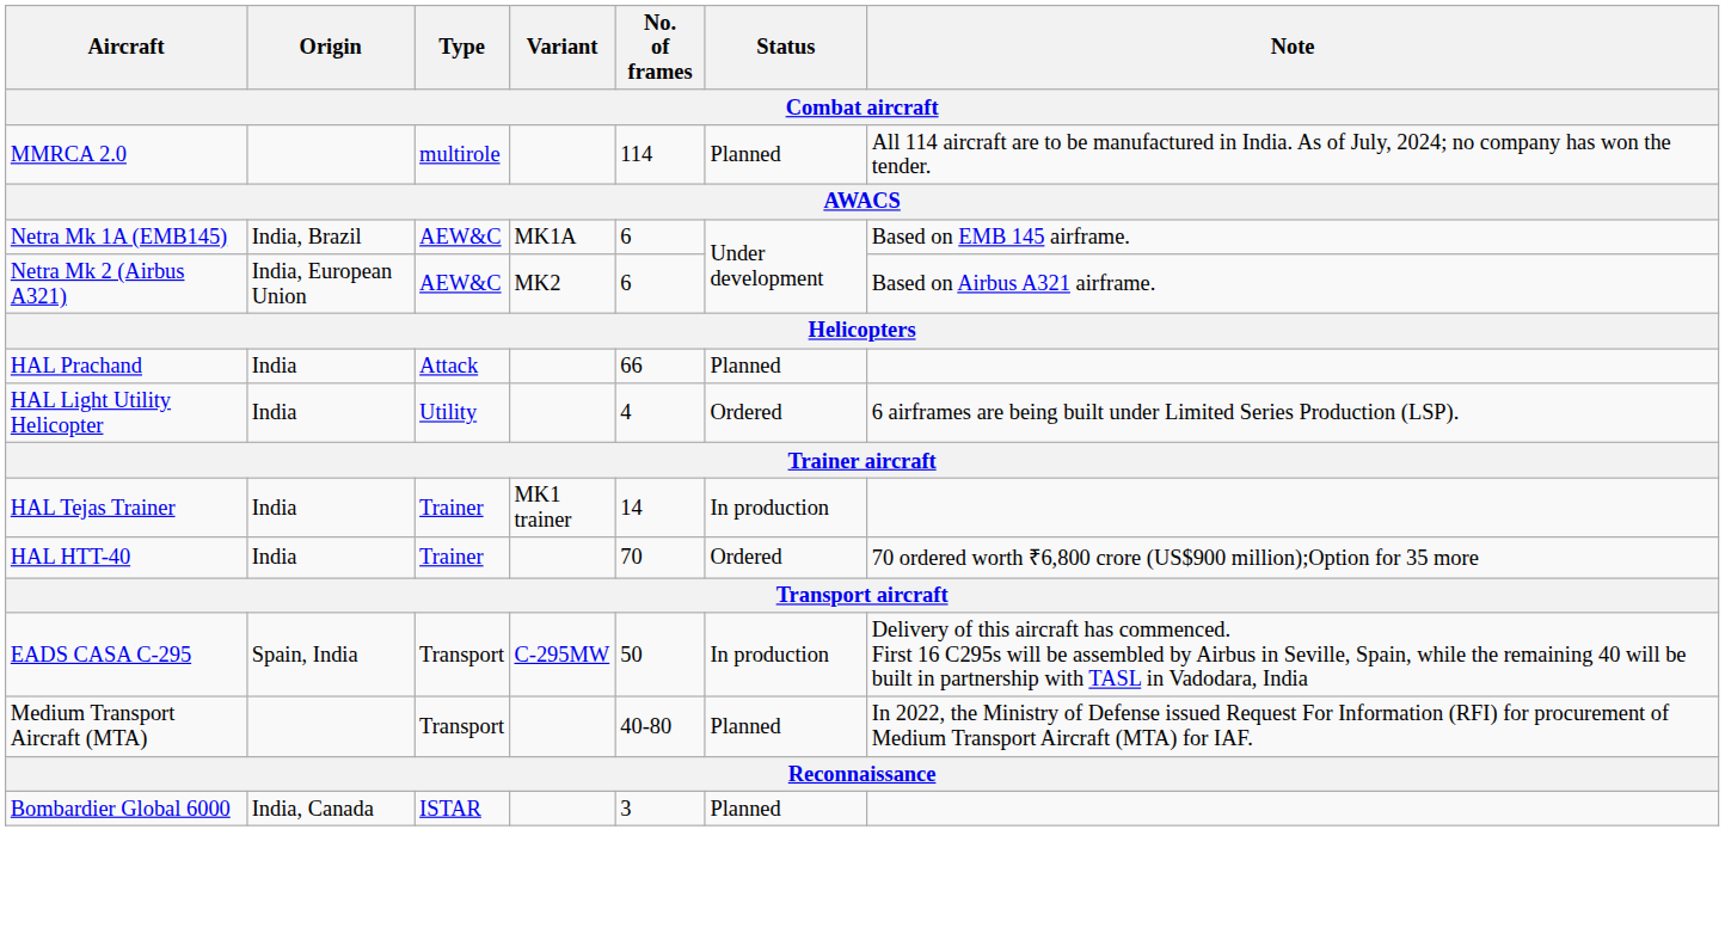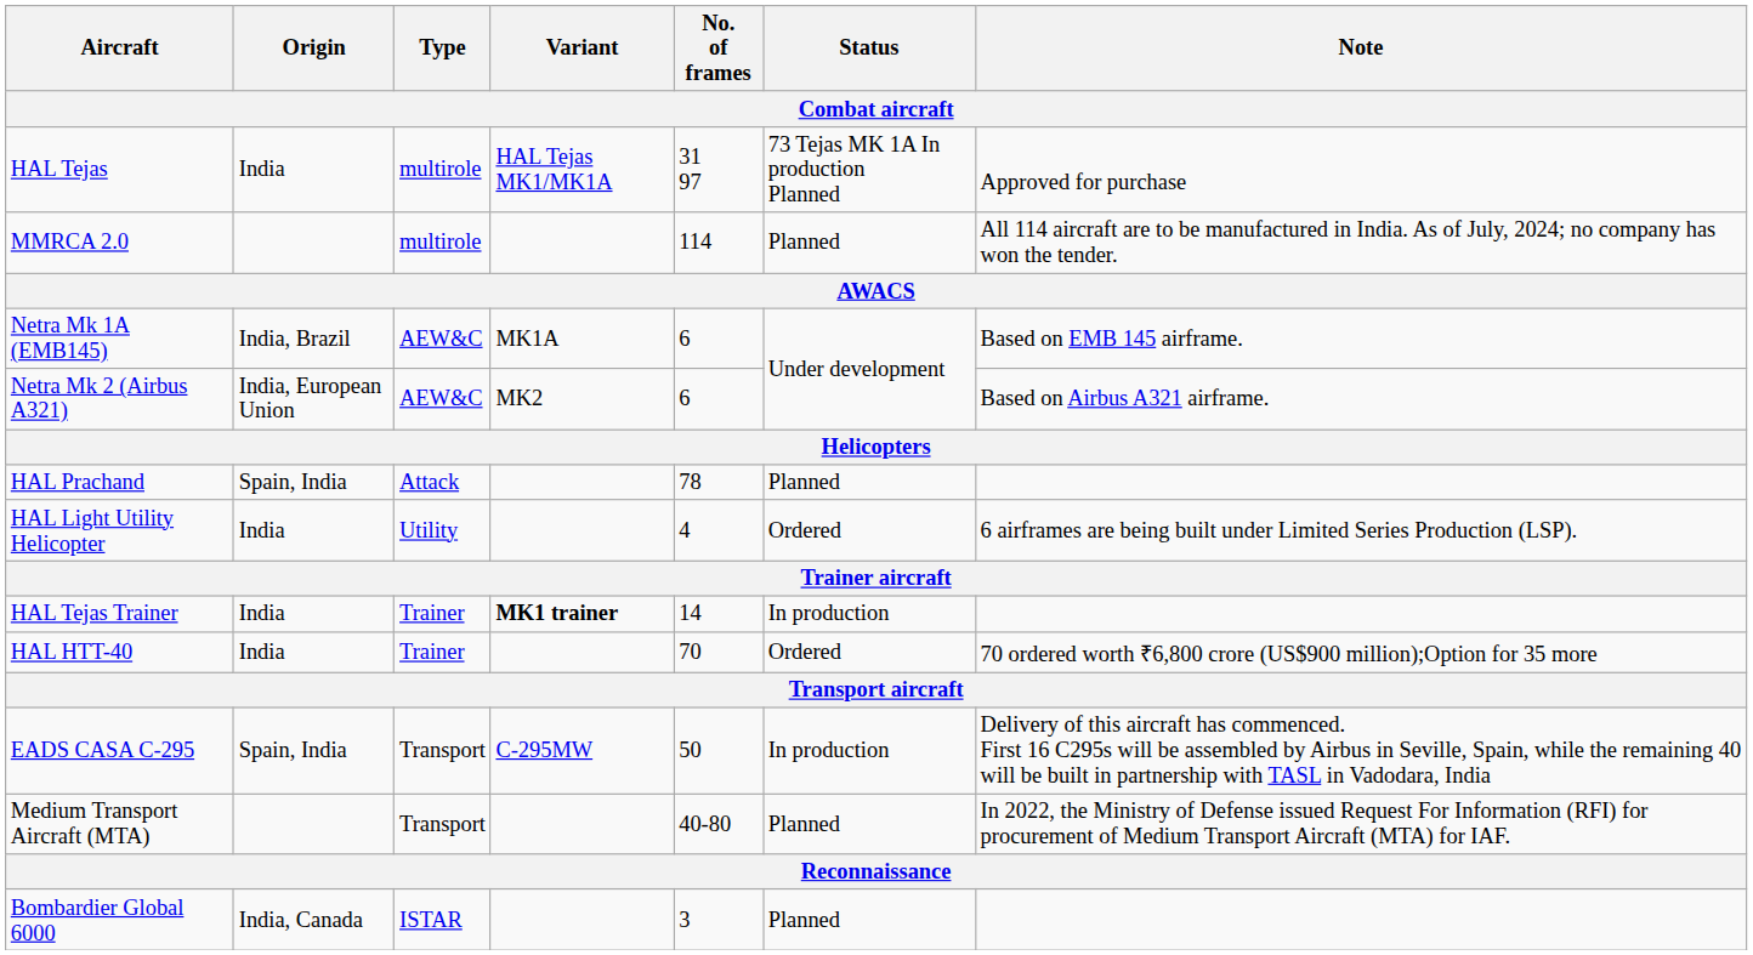 <table class="wikitable sortable">
 <tr>
 <th>Aircraft</th>
 <th>Origin</th>
 <th>Type</th>
 <th>Variant</th>
 <th>No.<br>of frames</th>
 <th>Status</th>
 <th>Note</th>
 </tr>
 <tr>
 <th colspan="7"><a href='#'>Combat aircraft</a></th>
+</tr>
+<tr>
+<td><a href='#'>HAL Tejas</a></td>
+<td>India</td>
+<td><a href='#'>multirole</a></td>
+<td><a href='#'>HAL Tejas MK1/MK1A</a></td>
+<td>31<br>97</td>
+<td>73 Tejas MK 1A In production<br>Planned</td>
+<td><br>Approved for purchase</td>
 </tr>
 <tr>
 <td><a href='#'>MMRCA 2.0</a></td>
 <td></td>
 <td><a href='#'>multirole</a></td>
 <td></td>
 <td>114</td>
 <td>Planned</td>
 <td>All 114 aircraft are to be manufactured in India. As of July, 2024; no company has won the tender.</td>
 </tr>
 <tr>
 <th colspan="7"><a href='#'>AWACS</a></th>
 </tr>
 <tr>
 <td><a href='#'>Netra Mk 1A (EMB145)</a></td>
 <td>India, Brazil</td>
 <td><a href='#'>AEW&C</a></td>
 <td>MK1A</td>
 <td>6</td>
 <td rowspan="2">Under development</td>
 <td>Based on <a href='#'>EMB 145</a> airframe.</td>
 </tr>
 <tr>
 <td><a href='#'>Netra Mk 2 (Airbus A321)</a></td>
 <td>India, European Union</td>
 <td><a href='#'>AEW&C</a></td>
 <td>MK2</td>
 <td>6</td>
 <td>Based on <a href='#'>Airbus A321</a> airframe.</td>
 </tr>
 <tr>
 <th colspan="7"><a href='#'>Helicopters</a></th>
 </tr>
 <tr>
 <td><a href='#'>HAL Prachand</a></td>
-<td>India</td>
+<td>Spain, India</td>
 <td><a href='#'>Attack</a></td>
 <td></td>
-<td>66</td>
+<td>78</td>
 <td>Planned</td>
 <td></td>
 </tr>
 <tr>
 <td><a href='#'>HAL Light Utility Helicopter</a></td>
 <td>India</td>
 <td><a href='#'>Utility</a></td>
 <td></td>
 <td>4</td>
 <td>Ordered</td>
 <td>6 airframes are being built under Limited Series Production (LSP).</td>
 </tr>
 <tr>
 <th colspan="7"><a href='#'>Trainer aircraft</a></th>
 </tr>
 <tr>
 <td><a href='#'>HAL Tejas Trainer</a></td>
 <td>India</td>
 <td><a href='#'>Trainer</a></td>
-<td>MK1 trainer</td>
+<td><strong>MK1 trainer</strong></td>
 <td>14</td>
 <td>In production</td>
 <td></td>
 </tr>
 <tr>
 <td><a href='#'>HAL HTT-40</a></td>
 <td>India</td>
 <td><a href='#'>Trainer</a></td>
 <td></td>
 <td>70</td>
 <td>Ordered</td>
 <td>70 ordered worth ₹6,800 crore (US$900 million);Option for 35 more</td>
 </tr>
 <tr>
 <th colspan="7"><a href='#'>Transport aircraft</a></th>
 </tr>
 <tr>
 <td><a href='#'>EADS CASA C-295</a></td>
 <td>Spain, India</td>
 <td>Transport</td>
 <td><a href='#'>C-295MW</a></td>
 <td>50</td>
 <td>In production</td>
 <td>Delivery of this aircraft has commenced.<br>First 16 C295s will be assembled by Airbus in Seville, Spain, while the remaining 40 will be built in partnership with <a href='#'>TASL</a> in Vadodara, India</td>
 </tr>
 <tr>
 <td>Medium Transport Aircraft (MTA)</td>
 <td></td>
 <td>Transport</td>
 <td></td>
 <td>40-80</td>
 <td>Planned</td>
 <td>In 2022, the Ministry of Defense issued Request For Information (RFI) for procurement of Medium Transport Aircraft (MTA) for IAF.</td>
 </tr>
 <tr>
 <th colspan="7"><a href='#'>Reconnaissance</a></th>
 </tr>
 <tr>
 <td><a href='#'>Bombardier Global 6000</a></td>
 <td>India, Canada</td>
 <td><a href='#'>ISTAR</a></td>
 <td></td>
 <td>3</td>
 <td>Planned</td>
 <td></td>
 </tr>
 </table>
